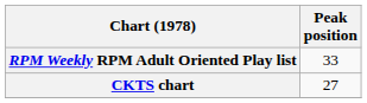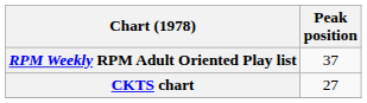 <table class="wikitable plainrowheaders sortable">
 <tr>
 <th scope="col">Chart (1978)</th>
 <th scope="col">Peak<br>position</th>
 </tr>
 <tr>
 <th scope="row"><em><a href='#'>RPM Weekly</a></em> RPM Adult Oriented Play list</th>
-<td align="center">33</td>
+<td align="center">37</td>
 </tr>
 <tr>
 <th scope="row"><a href='#'>CKTS</a> chart</th>
 <td align="center">27</td>
 </tr>
 <tr>
 </tr>
 </table>
